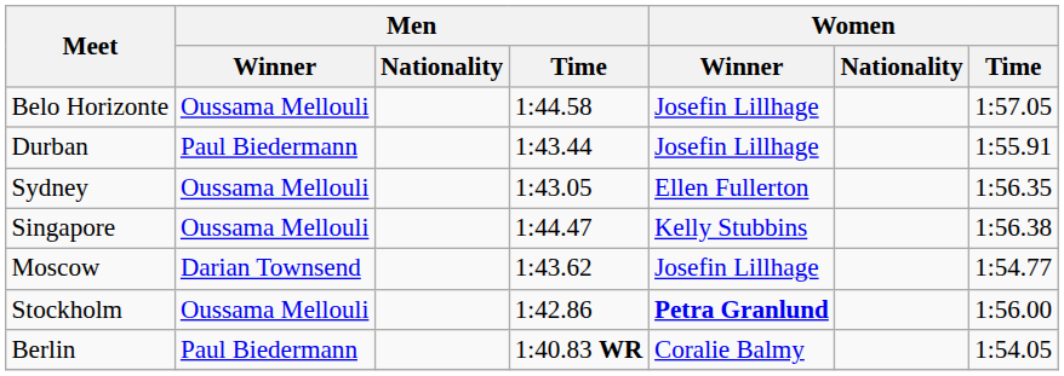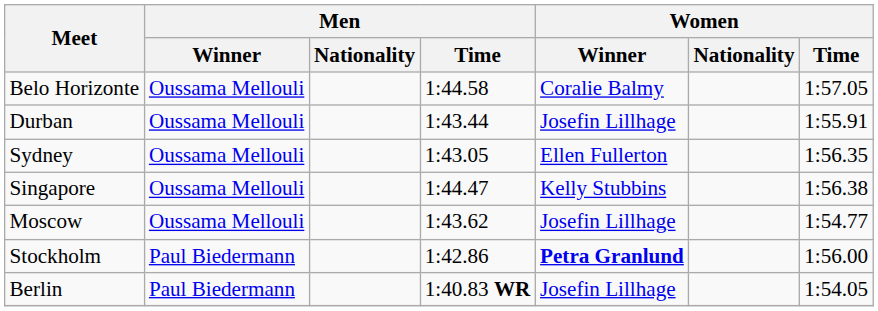 <table class="wikitable">
 <tr>
 <th rowspan="2">Meet</th>
 <th colspan="3">Men</th>
 <th colspan="3">Women</th>
 </tr>
 <tr>
 <th>Winner</th>
 <th>Nationality</th>
 <th>Time</th>
 <th>Winner</th>
 <th>Nationality</th>
 <th>Time</th>
 </tr>
 <tr>
 <td>Belo Horizonte</td>
 <td><a href='#'>Oussama Mellouli</a></td>
 <td></td>
 <td>1:44.58</td>
-<td><a href='#'>Josefin Lillhage</a></td>
+<td><a href='#'>Coralie Balmy</a></td>
 <td></td>
 <td>1:57.05</td>
 </tr>
 <tr>
 <td>Durban</td>
-<td><a href='#'>Paul Biedermann</a></td>
+<td><a href='#'>Oussama Mellouli</a></td>
 <td></td>
 <td>1:43.44</td>
 <td><a href='#'>Josefin Lillhage</a></td>
 <td></td>
 <td>1:55.91</td>
 </tr>
 <tr>
 <td>Sydney</td>
 <td><a href='#'>Oussama Mellouli</a></td>
 <td></td>
 <td>1:43.05</td>
 <td><a href='#'>Ellen Fullerton</a></td>
 <td></td>
 <td>1:56.35</td>
 </tr>
 <tr>
 <td>Singapore</td>
 <td><a href='#'>Oussama Mellouli</a></td>
 <td></td>
 <td>1:44.47</td>
 <td><a href='#'>Kelly Stubbins</a></td>
 <td></td>
 <td>1:56.38</td>
 </tr>
 <tr>
 <td>Moscow</td>
-<td><a href='#'>Darian Townsend</a></td>
+<td><a href='#'>Oussama Mellouli</a></td>
 <td></td>
 <td>1:43.62</td>
 <td><a href='#'>Josefin Lillhage</a></td>
 <td></td>
 <td>1:54.77</td>
 </tr>
 <tr>
 <td>Stockholm</td>
-<td><a href='#'>Oussama Mellouli</a></td>
+<td><a href='#'>Paul Biedermann</a></td>
 <td></td>
 <td>1:42.86</td>
 <td><strong><a href='#'>Petra Granlund</a></strong></td>
 <td></td>
 <td>1:56.00</td>
 </tr>
 <tr>
 <td>Berlin</td>
 <td><a href='#'>Paul Biedermann</a></td>
 <td></td>
 <td>1:40.83 <strong>WR</strong></td>
-<td><a href='#'>Coralie Balmy</a></td>
+<td><a href='#'>Josefin Lillhage</a></td>
 <td></td>
 <td>1:54.05</td>
 </tr>
 <tr>
 </tr>
 </table>
